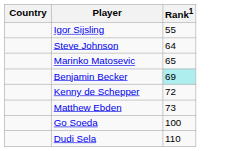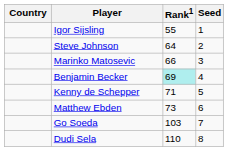 <table class="sortable wikitable">
 <tr>
 <th width="70">Country</th>
 <th width="175">Player</th>
 <th>Rank<sup>1</sup></th>
+<th>Seed</th>
 </tr>
 <tr>
 <td></td>
 <td><a href='#'>Igor Sijsling</a></td>
 <td>55</td>
+<td>1</td>
 </tr>
 <tr>
 <td></td>
 <td><a href='#'>Steve Johnson</a></td>
 <td>64</td>
+<td>2</td>
 </tr>
 <tr>
 <td></td>
 <td><a href='#'>Marinko Matosevic</a></td>
-<td>65</td>
+<td>66</td>
+<td>3</td>
 </tr>
 <tr>
 <td></td>
 <td><a href='#'>Benjamin Becker</a></td>
 <td style="background: paleturquoise;">69</td>
+<td>4</td>
 </tr>
 <tr>
 <td></td>
 <td><a href='#'>Kenny de Schepper</a></td>
-<td>72</td>
+<td>71</td>
+<td>5</td>
 </tr>
 <tr>
 <td></td>
 <td><a href='#'>Matthew Ebden</a></td>
 <td>73</td>
+<td>6</td>
 </tr>
 <tr>
 <td></td>
 <td><a href='#'>Go Soeda</a></td>
-<td>100</td>
+<td>103</td>
+<td>7</td>
 </tr>
 <tr>
 <td></td>
 <td><a href='#'>Dudi Sela</a></td>
 <td>110</td>
+<td>8</td>
 </tr>
 </table>
